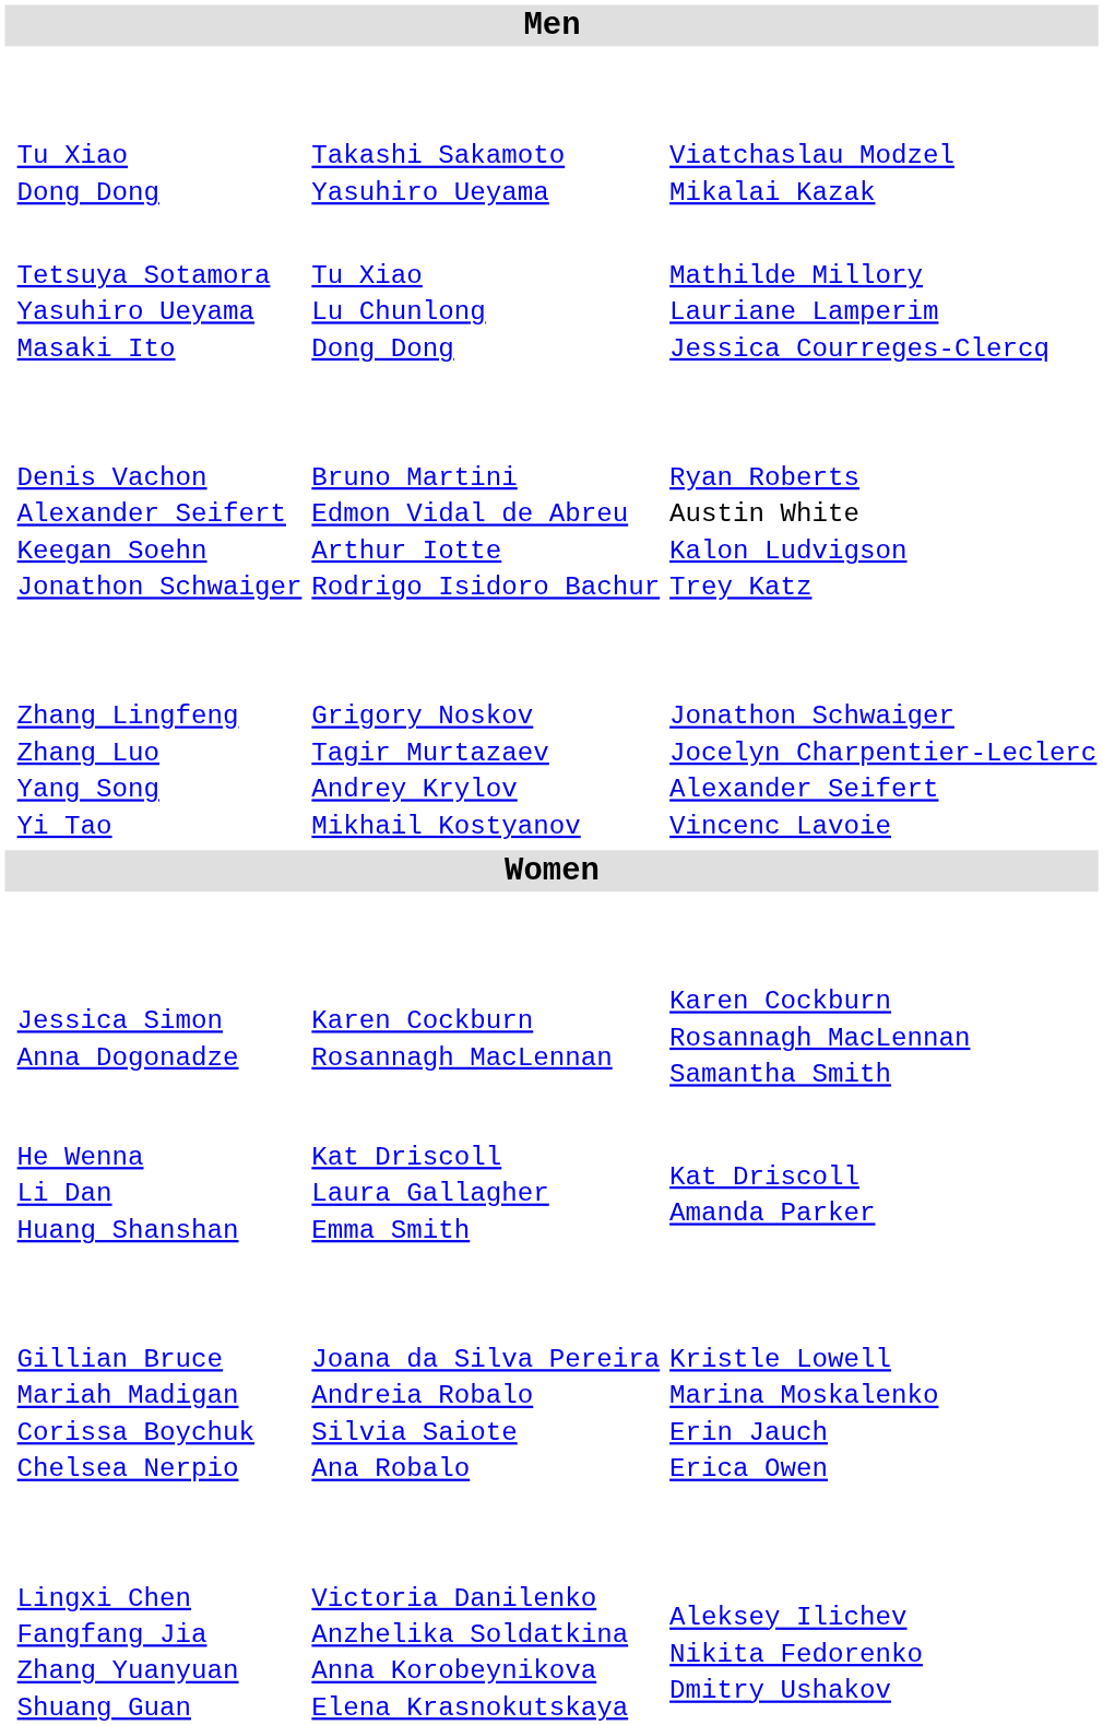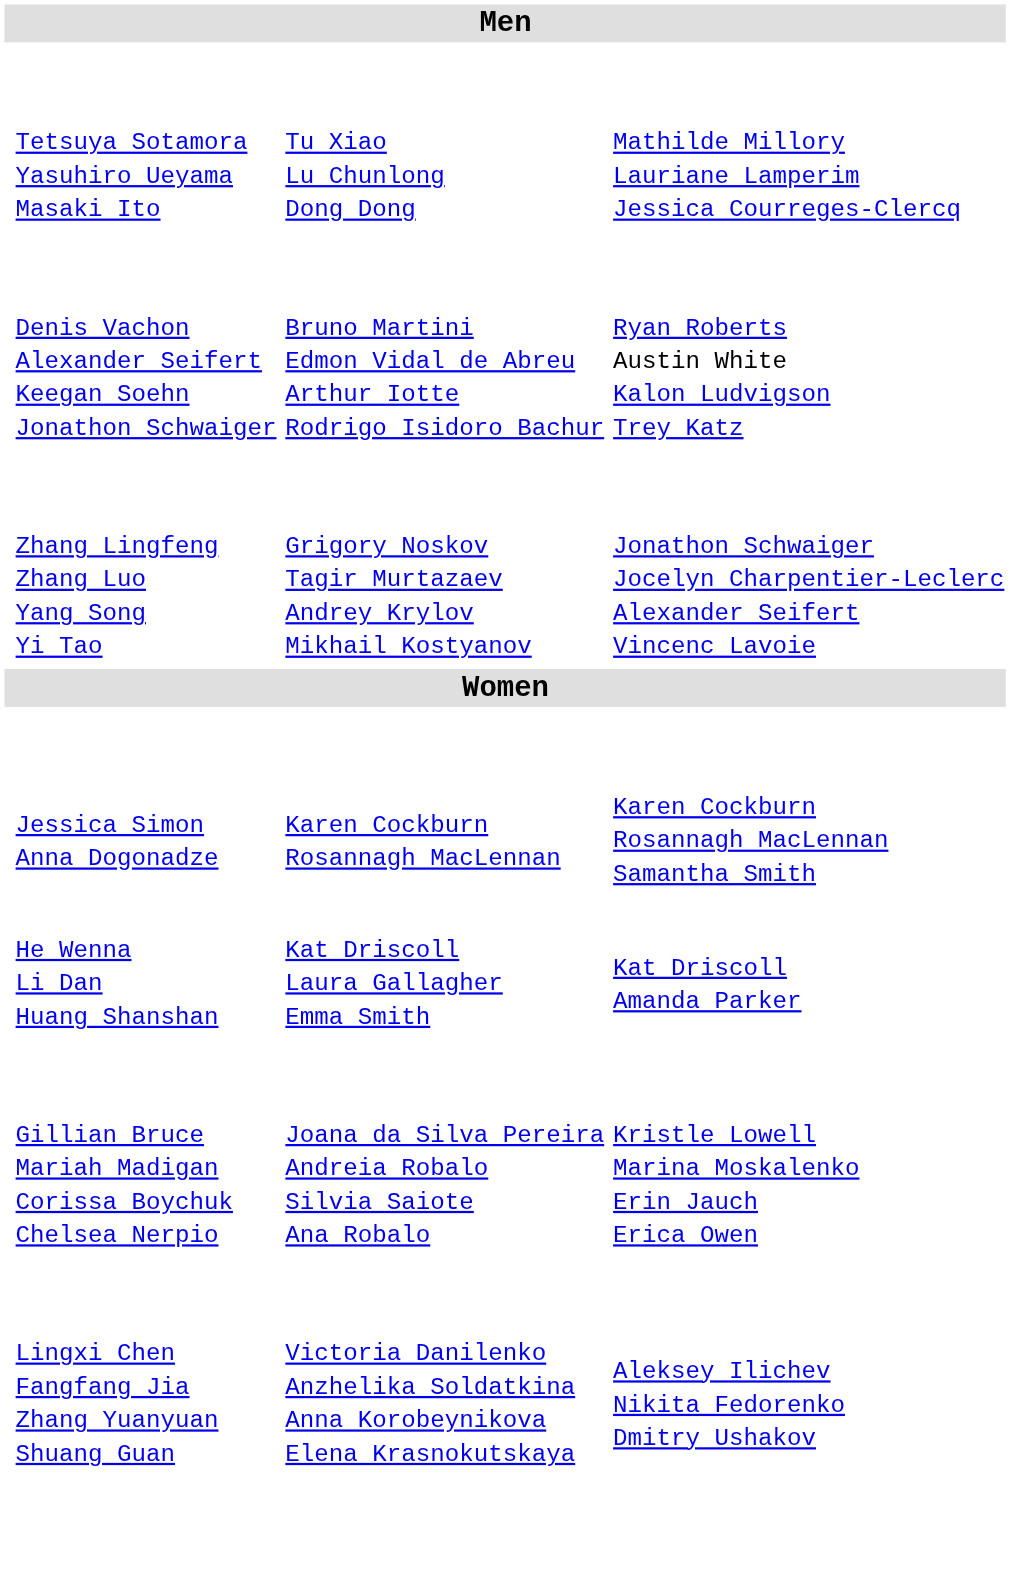 <table>
 <tr bgcolor="DFDFDF">
 <td colspan="4" align="center"><strong>Men</strong></td>
 </tr>
 <tr>
 <th scope=row style="text-align:left"><br></th>
 <td></td>
 <td></td>
 <td></td>
-</tr>
-<tr>
-<th scope=row style="text-align:left"><br></th>
-<td><br><small><a href='#'>Tu Xiao</a><br><a href='#'>Dong Dong</a></small></td>
-<td><br><small><a href='#'>Takashi Sakamoto</a><br><a href='#'>Yasuhiro Ueyama</a></small></td>
-<td><br><small><a href='#'>Viatchaslau Modzel</a><br><a href='#'>Mikalai Kazak</a></small></td>
 </tr>
 <tr>
 <th scope=row style="text-align:left"><br></th>
 <td><br><small><a href='#'>Tetsuya Sotamora</a><br><a href='#'>Yasuhiro Ueyama</a><br><a href='#'>Masaki Ito</a></small></td>
 <td><br><small><a href='#'>Tu Xiao</a><br><a href='#'>Lu Chunlong</a><br><a href='#'>Dong Dong</a></small></td>
 <td><br><small><a href='#'>Mathilde Millory</a><br><a href='#'>Lauriane Lamperim</a><br><a href='#'>Jessica Courreges-Clercq</a></small></td>
 </tr>
 <tr>
 <th scope=row style="text-align:left"><br></th>
 <td></td>
 <td></td>
 <td></td>
 </tr>
 <tr>
 <th scope=row style="text-align:left"><br></th>
 <td><br><small><a href='#'>Denis Vachon</a><br><a href='#'>Alexander Seifert</a><br><a href='#'>Keegan Soehn</a><br><a href='#'>Jonathon Schwaiger</a></small></td>
 <td><br><small><a href='#'>Bruno Martini</a><br><a href='#'>Edmon Vidal de Abreu</a><br><a href='#'>Arthur Iotte</a><br><a href='#'>Rodrigo Isidoro Bachur</a></small></td>
 <td><br><small><a href='#'>Ryan Roberts</a><br>Austin White<br><a href='#'>Kalon Ludvigson</a><br><a href='#'>Trey Katz</a></small></td>
 </tr>
 <tr>
 <th scope=row style="text-align:left"><br></th>
 <td></td>
 <td></td>
 <td></td>
 </tr>
 <tr>
 <th scope=row style="text-align:left"><br></th>
 <td><br><small><a href='#'>Zhang Lingfeng</a><br><a href='#'>Zhang Luo</a><br><a href='#'>Yang Song</a><br><a href='#'>Yi Tao</a></small></td>
 <td><br><small><a href='#'>Grigory Noskov</a><br><a href='#'>Tagir Murtazaev</a><br><a href='#'>Andrey Krylov</a><br><a href='#'>Mikhail Kostyanov</a></small></td>
 <td><br><small><a href='#'>Jonathon Schwaiger</a><br><a href='#'>Jocelyn Charpentier-Leclerc</a><br><a href='#'>Alexander Seifert</a><br><a href='#'>Vincenc Lavoie</a></small></td>
 </tr>
 <tr bgcolor="DFDFDF">
 <td colspan="4" align="center"><strong>Women</strong></td>
 </tr>
 <tr>
 <th scope=row style="text-align:left"><br></th>
 <td></td>
 <td></td>
 <td></td>
 </tr>
 <tr>
 <th scope=row style="text-align:left"><br></th>
 <td><br><small><a href='#'>Jessica Simon</a><br><a href='#'>Anna Dogonadze</a></small></td>
 <td><br><small><a href='#'>Karen Cockburn</a><br><a href='#'>Rosannagh MacLennan</a> </small></td>
 <td><br><small><a href='#'>Karen Cockburn</a><br><a href='#'>Rosannagh MacLennan</a><br><a href='#'>Samantha Smith</a></small></td>
 </tr>
 <tr>
 <th scope=row style="text-align:left"><br></th>
 <td><br><small><a href='#'>He Wenna</a><br><a href='#'>Li Dan</a><br><a href='#'>Huang Shanshan</a></small></td>
 <td><br><small><a href='#'>Kat Driscoll</a><br><a href='#'>Laura Gallagher</a><br><a href='#'>Emma Smith</a></small></td>
 <td><br><small><a href='#'>Kat Driscoll</a><br><a href='#'>Amanda Parker</a></small></td>
 </tr>
 <tr>
 <th scope=row style="text-align:left"><br></th>
 <td></td>
 <td></td>
 <td></td>
 </tr>
 <tr>
 <th scope=row style="text-align:left"><br></th>
 <td><br><small><a href='#'>Gillian Bruce</a><br><a href='#'>Mariah Madigan</a><br><a href='#'>Corissa Boychuk</a><br><a href='#'>Chelsea Nerpio</a></small></td>
 <td><br><small><a href='#'>Joana da Silva Pereira</a><br><a href='#'>Andreia Robalo</a><br><a href='#'>Silvia Saiote</a><br><a href='#'>Ana Robalo</a></small></td>
 <td><br><small><a href='#'>Kristle Lowell</a><br><a href='#'>Marina Moskalenko</a><br><a href='#'>Erin Jauch</a><br><a href='#'>Erica Owen</a></small></td>
 </tr>
 <tr>
 <th scope=row style="text-align:left"><br></th>
 <td></td>
 <td></td>
 <td></td>
 </tr>
 <tr>
 <th scope=row style="text-align:left"><br></th>
 <td><br><small><a href='#'>Lingxi Chen</a><br><a href='#'>Fangfang Jia</a><br><a href='#'>Zhang Yuanyuan</a><br><a href='#'>Shuang Guan</a></small></td>
 <td><br><small><a href='#'>Victoria Danilenko</a><br><a href='#'>Anzhelika Soldatkina</a><br><a href='#'>Anna Korobeynikova</a><br><a href='#'>Elena Krasnokutskaya</a></small></td>
 <td><br><small><a href='#'>Aleksey Ilichev</a><br><a href='#'>Nikita Fedorenko</a><br><a href='#'>Dmitry Ushakov</a></small></td>
 </tr>
 </table>
